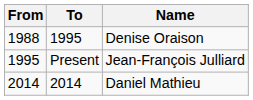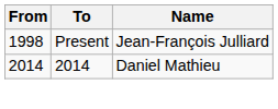 <table class="wikitable">
 <tr>
 <th>From</th>
 <th>To</th>
 <th>Name</th>
 </tr>
 <tr>
-<td>1988</td>
-<td>1995</td>
-<td>Denise Oraison</td>
-</tr>
-<tr>
-<td>1995</td>
+<td>1998</td>
 <td>Present</td>
 <td>Jean-François Julliard</td>
 </tr>
 <tr>
 <td>2014</td>
 <td>2014</td>
 <td>Daniel Mathieu</td>
 </tr>
 </table>
